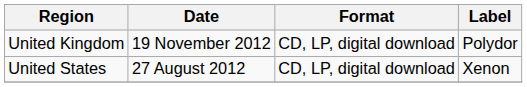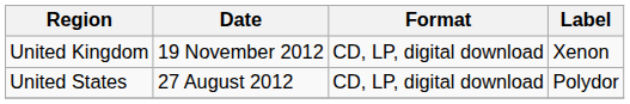 <table class="wikitable">
 <tr>
 <th scope="col">Region</th>
 <th scope="col">Date</th>
 <th scope="col">Format</th>
 <th scope="col">Label</th>
 </tr>
 <tr>
 <td>United Kingdom</td>
 <td>19 November 2012</td>
 <td>CD, LP, digital download</td>
-<td>Polydor</td>
+<td>Xenon</td>
 </tr>
 <tr>
 <td>United States</td>
 <td>27 August 2012</td>
 <td>CD, LP, digital download</td>
-<td>Xenon</td>
+<td>Polydor</td>
 </tr>
 <tr>
 </tr>
 </table>
